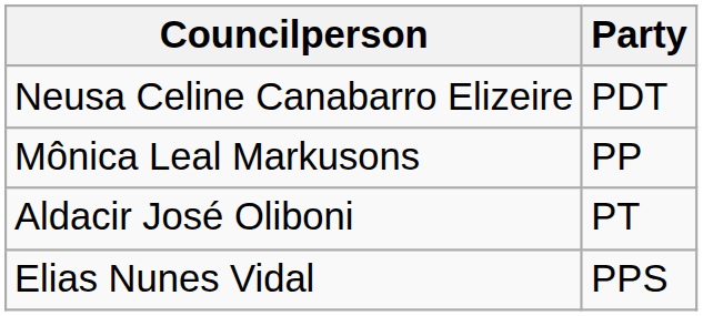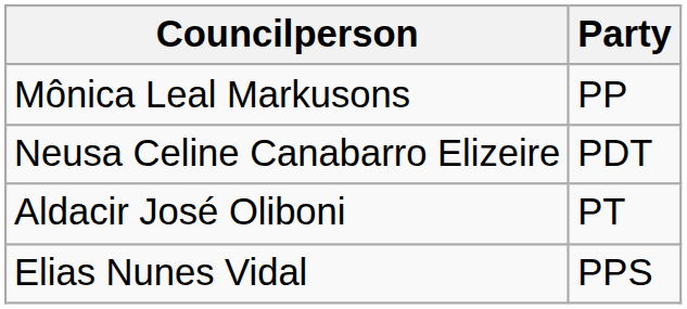 <table class="wikitable">
 <tr>
 <th>Councilperson</th>
 <th>Party</th>
 </tr>
 <tr>
+<td>Mônica Leal Markusons</td>
+<td>PP</td>
+</tr>
+<tr>
 <td>Neusa Celine Canabarro Elizeire</td>
 <td>PDT</td>
-</tr>
-<tr>
-<td>Mônica Leal Markusons</td>
-<td>PP</td>
 </tr>
 <tr>
 <td>Aldacir José Oliboni</td>
 <td>PT</td>
 </tr>
 <tr>
 <td>Elias Nunes Vidal</td>
 <td>PPS</td>
 </tr>
 </table>
